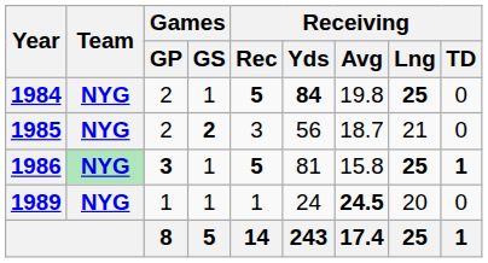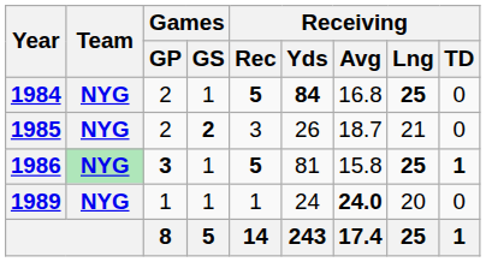 <table class="wikitable" style="text-align:center">
 <tr>
 <th rowspan="2">Year</th>
 <th rowspan="2">Team</th>
 <th colspan="2">Games</th>
 <th colspan="5">Receiving</th>
 </tr>
 <tr>
 <th>GP</th>
 <th>GS</th>
 <th>Rec</th>
 <th>Yds</th>
 <th>Avg</th>
 <th>Lng</th>
 <th>TD</th>
 </tr>
 <tr>
 <th><a href='#'>1984</a></th>
 <th><a href='#'>NYG</a></th>
 <td>2</td>
 <td>1</td>
 <td><strong>5</strong></td>
 <td><strong>84</strong></td>
-<td>19.8</td>
+<td>16.8</td>
 <td><strong>25</strong></td>
 <td>0</td>
 </tr>
 <tr>
 <th><a href='#'>1985</a></th>
 <th><a href='#'>NYG</a></th>
 <td>2</td>
 <td><strong>2</strong></td>
 <td>3</td>
-<td>56</td>
+<td>26</td>
 <td>18.7</td>
 <td>21</td>
 <td>0</td>
 </tr>
 <tr>
 <th><a href='#'>1986</a></th>
 <th style="background:#afe6ba; width:3em;"><a href='#'>NYG</a></th>
 <td><strong>3</strong></td>
 <td>1</td>
 <td><strong>5</strong></td>
 <td>81</td>
 <td>15.8</td>
 <td><strong>25</strong></td>
 <td><strong>1</strong></td>
 </tr>
 <tr>
 <th><a href='#'>1989</a></th>
 <th><a href='#'>NYG</a></th>
 <td>1</td>
 <td>1</td>
 <td>1</td>
 <td>24</td>
-<td><strong>24.5</strong></td>
+<td><strong>24.0</strong></td>
 <td>20</td>
 <td>0</td>
 </tr>
 <tr>
 <th colspan="2"></th>
 <th>8</th>
 <th>5</th>
 <th>14</th>
 <th>243</th>
 <th>17.4</th>
 <th>25</th>
 <th>1</th>
 </tr>
 </table>
